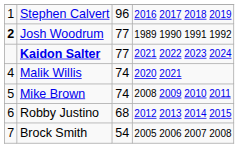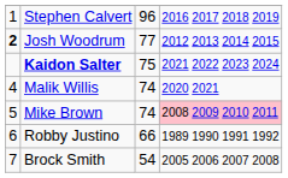 <table class="wikitable">
 <tr>
 </tr>
 <tr>
 <td>1</td>
 <td><a href='#'>Stephen Calvert</a></td>
 <td><abbr>96</abbr></td>
 <td style="font-size:80%;"><a href='#'>2016</a> <a href='#'>2017</a> <a href='#'>2018</a> <a href='#'>2019</a></td>
 </tr>
 <tr>
 <td><strong>2</strong></td>
 <td><a href='#'>Josh Woodrum</a></td>
 <td><abbr>77</abbr></td>
-<td style="font-size:80%;">1989 1990 1991 1992</td>
+<td style="font-size:80%;"><a href='#'>2012</a> <a href='#'>2013</a> <a href='#'>2014</a> <a href='#'>2015</a></td>
 </tr>
 <tr>
 <td></td>
 <td><strong><a href='#'>Kaidon Salter</a></strong></td>
-<td><abbr>77</abbr></td>
+<td><abbr>75</abbr></td>
 <td style="font-size:80%;"><a href='#'>2021</a> <a href='#'>2022</a> <a href='#'>2023</a> <a href='#'>2024</a></td>
 </tr>
 <tr>
 <td>4</td>
 <td><a href='#'>Malik Willis</a></td>
 <td><abbr>74</abbr></td>
 <td style="font-size:80%;"><a href='#'>2020</a> <a href='#'>2021</a></td>
 </tr>
 <tr>
 <td>5</td>
 <td><a href='#'>Mike Brown</a></td>
 <td><abbr>74</abbr></td>
-<td style="font-size:80%;">2008 <a href='#'>2009</a> <a href='#'>2010</a> <a href='#'>2011</a></td>
+<td style="background: pink; font-size:80%;">2008 <a href='#'>2009</a> <a href='#'>2010</a> <a href='#'>2011</a></td>
 </tr>
 <tr>
 <td>6</td>
 <td>Robby Justino</td>
-<td><abbr>68</abbr></td>
-<td style="font-size:80%;"><a href='#'>2012</a> <a href='#'>2013</a> <a href='#'>2014</a> <a href='#'>2015</a></td>
+<td><abbr>66</abbr></td>
+<td style="font-size:80%;">1989 1990 1991 1992</td>
 </tr>
 <tr>
 <td>7</td>
 <td>Brock Smith</td>
 <td><abbr>54</abbr></td>
 <td style="font-size:80%;">2005 2006 2007 2008</td>
 </tr>
 </table>
